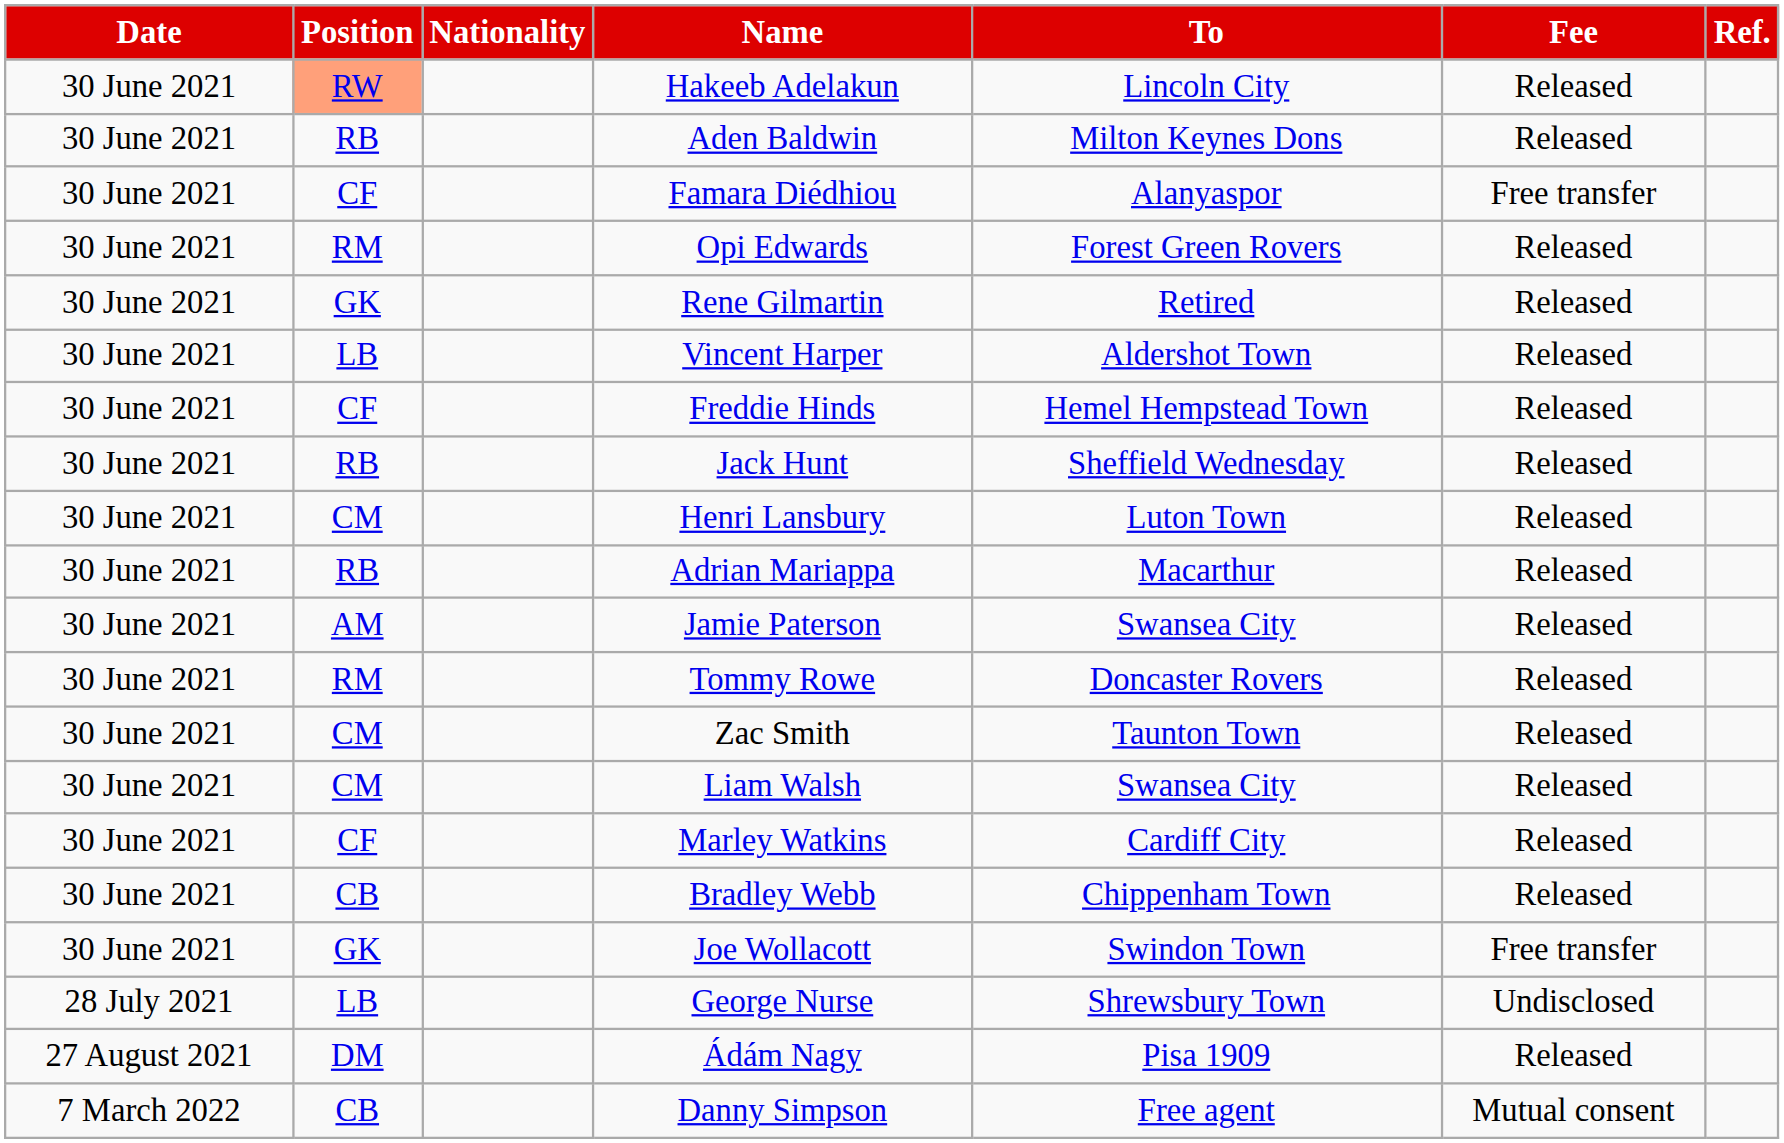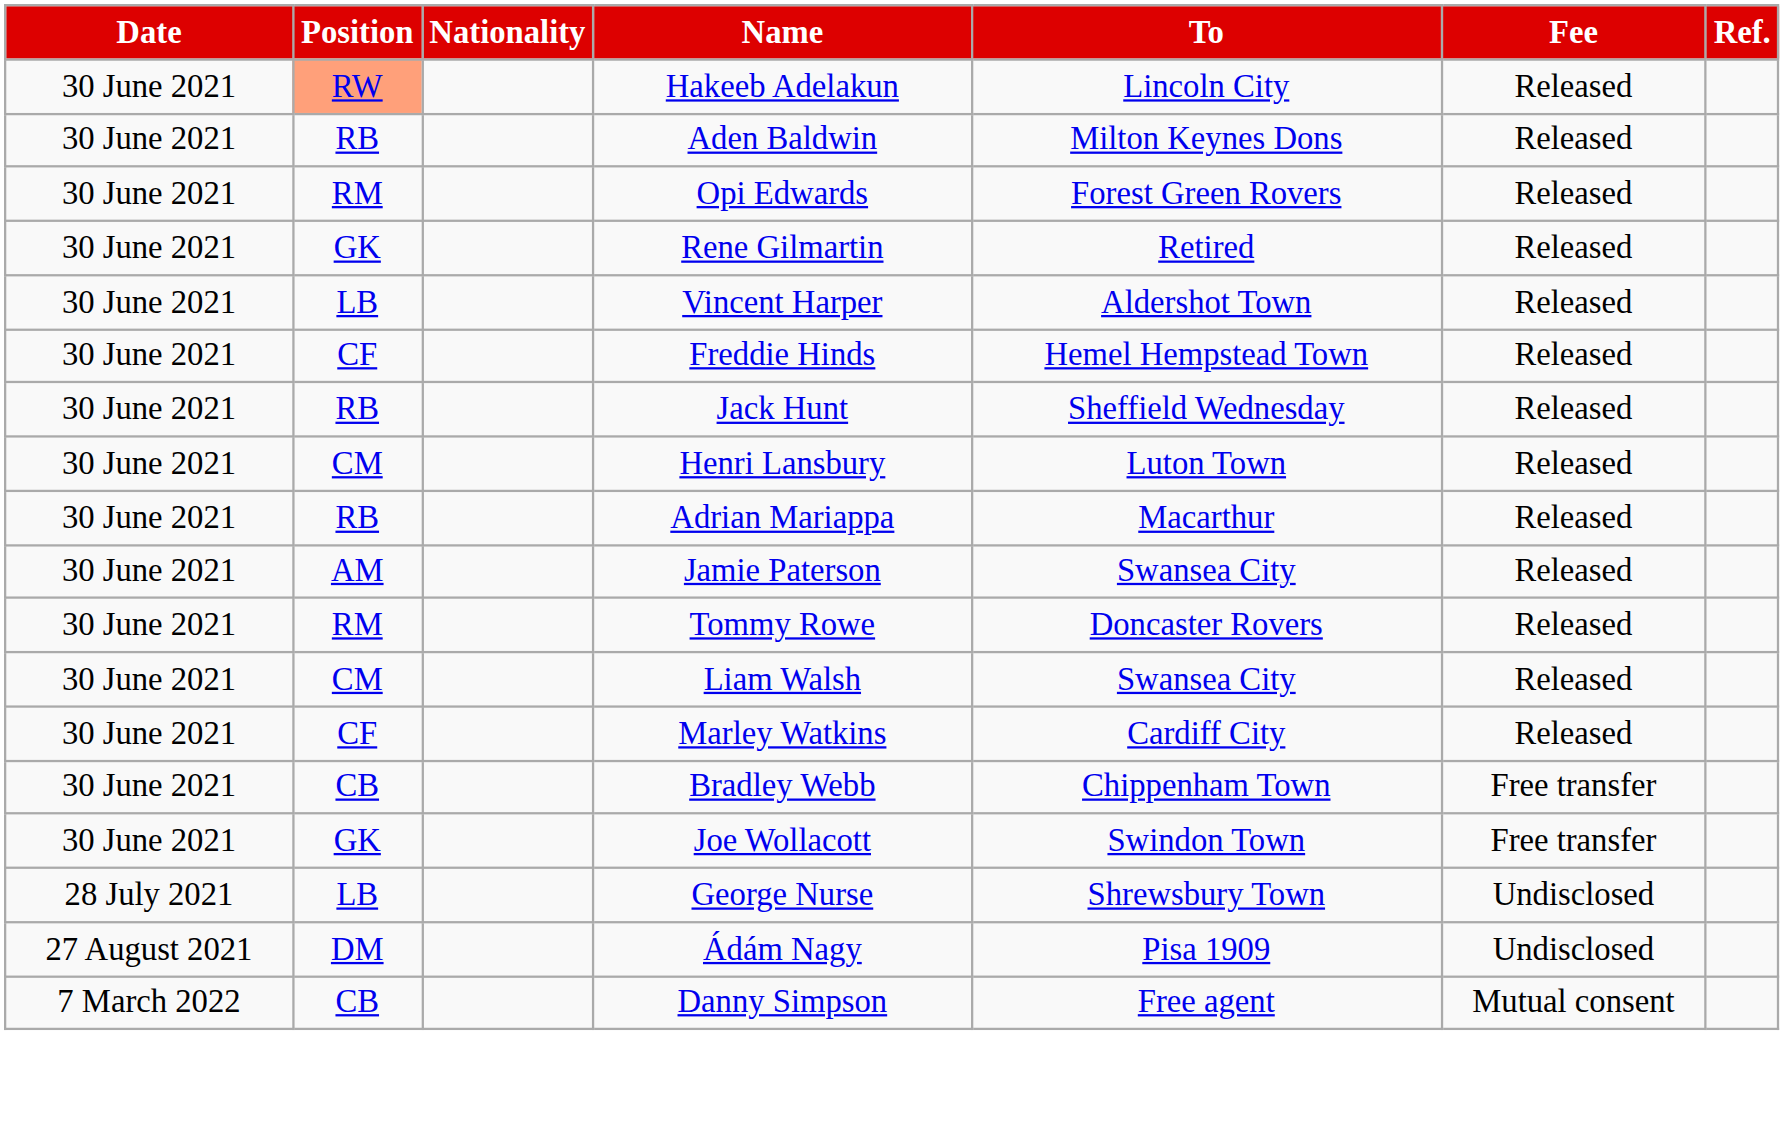 <table class="wikitable"  style="text-align:center; font-size:90%; ">
 <tr>
 <th style="background:#DD0000; color:#FFFFFF; width:120px;">Date</th>
 <th style="background:#DD0000; color:#FFFFFF; width:50px;">Position</th>
 <th style="background:#DD0000; color:#FFFFFF; width:50px;">Nationality</th>
 <th style="background:#DD0000; color:#FFFFFF; width:160px;">Name</th>
 <th style="background:#DD0000; color:#FFFFFF; width:200px;">To</th>
 <th style="background:#DD0000; color:#FFFFFF; width:110px;">Fee</th>
 <th style="background:#DD0000; color:#FFFFFF; width:25px;">Ref.</th>
 </tr>
 <tr>
 <td>30 June 2021</td>
 <td style="background: lightsalmon;"><a href='#'>RW</a></td>
 <td></td>
 <td><a href='#'>Hakeeb Adelakun</a></td>
 <td> <a href='#'>Lincoln City</a></td>
 <td>Released</td>
 <td></td>
 </tr>
 <tr>
 <td>30 June 2021</td>
 <td><a href='#'>RB</a></td>
 <td></td>
 <td><a href='#'>Aden Baldwin</a></td>
 <td> <a href='#'>Milton Keynes Dons</a></td>
 <td>Released</td>
-<td></td>
-</tr>
-<tr>
-<td>30 June 2021</td>
-<td><a href='#'>CF</a></td>
-<td></td>
-<td><a href='#'>Famara Diédhiou</a></td>
-<td> <a href='#'>Alanyaspor</a></td>
-<td>Free transfer</td>
 <td></td>
 </tr>
 <tr>
 <td>30 June 2021</td>
 <td><a href='#'>RM</a></td>
 <td></td>
 <td><a href='#'>Opi Edwards</a></td>
 <td> <a href='#'>Forest Green Rovers</a></td>
 <td>Released</td>
 <td></td>
 </tr>
 <tr>
 <td>30 June 2021</td>
 <td><a href='#'>GK</a></td>
 <td></td>
 <td><a href='#'>Rene Gilmartin</a></td>
 <td><a href='#'>Retired</a></td>
 <td>Released</td>
 <td></td>
 </tr>
 <tr>
 <td>30 June 2021</td>
 <td><a href='#'>LB</a></td>
 <td></td>
 <td><a href='#'>Vincent Harper</a></td>
 <td> <a href='#'>Aldershot Town</a></td>
 <td>Released</td>
 <td></td>
 </tr>
 <tr>
 <td>30 June 2021</td>
 <td><a href='#'>CF</a></td>
 <td></td>
 <td><a href='#'>Freddie Hinds</a></td>
 <td> <a href='#'>Hemel Hempstead Town</a></td>
 <td>Released</td>
 <td></td>
 </tr>
 <tr>
 <td>30 June 2021</td>
 <td><a href='#'>RB</a></td>
 <td></td>
 <td><a href='#'>Jack Hunt</a></td>
 <td> <a href='#'>Sheffield Wednesday</a></td>
 <td>Released</td>
 <td></td>
 </tr>
 <tr>
 <td>30 June 2021</td>
 <td><a href='#'>CM</a></td>
 <td></td>
 <td><a href='#'>Henri Lansbury</a></td>
 <td> <a href='#'>Luton Town</a></td>
 <td>Released</td>
 <td></td>
 </tr>
 <tr>
 <td>30 June 2021</td>
 <td><a href='#'>RB</a></td>
 <td></td>
 <td><a href='#'>Adrian Mariappa</a></td>
 <td> <a href='#'>Macarthur</a></td>
 <td>Released</td>
 <td></td>
 </tr>
 <tr>
 <td>30 June 2021</td>
 <td><a href='#'>AM</a></td>
 <td></td>
 <td><a href='#'>Jamie Paterson</a></td>
 <td> <a href='#'>Swansea City</a></td>
 <td>Released</td>
 <td></td>
 </tr>
 <tr>
 <td>30 June 2021</td>
 <td><a href='#'>RM</a></td>
 <td></td>
 <td><a href='#'>Tommy Rowe</a></td>
 <td> <a href='#'>Doncaster Rovers</a></td>
 <td>Released</td>
 <td></td>
 </tr>
 <tr>
 <td>30 June 2021</td>
 <td><a href='#'>CM</a></td>
 <td></td>
-<td>Zac Smith</td>
-<td> <a href='#'>Taunton Town</a></td>
-<td>Released</td>
-<td></td>
-</tr>
-<tr>
-<td>30 June 2021</td>
-<td><a href='#'>CM</a></td>
-<td></td>
 <td><a href='#'>Liam Walsh</a></td>
 <td> <a href='#'>Swansea City</a></td>
 <td>Released</td>
 <td></td>
 </tr>
 <tr>
 <td>30 June 2021</td>
 <td><a href='#'>CF</a></td>
 <td></td>
 <td><a href='#'>Marley Watkins</a></td>
 <td> <a href='#'>Cardiff City</a></td>
 <td>Released</td>
 <td></td>
 </tr>
 <tr>
 <td>30 June 2021</td>
 <td><a href='#'>CB</a></td>
 <td></td>
 <td><a href='#'>Bradley Webb</a></td>
 <td> <a href='#'>Chippenham Town</a></td>
-<td>Released</td>
+<td>Free transfer</td>
 <td></td>
 </tr>
 <tr>
 <td>30 June 2021</td>
 <td><a href='#'>GK</a></td>
 <td></td>
 <td><a href='#'>Joe Wollacott</a></td>
 <td> <a href='#'>Swindon Town</a></td>
 <td>Free transfer</td>
 <td></td>
 </tr>
 <tr>
 <td>28 July 2021</td>
 <td><a href='#'>LB</a></td>
 <td></td>
 <td><a href='#'>George Nurse</a></td>
 <td> <a href='#'>Shrewsbury Town</a></td>
 <td>Undisclosed</td>
 <td></td>
 </tr>
 <tr>
 <td>27 August 2021</td>
 <td><a href='#'>DM</a></td>
 <td></td>
 <td><a href='#'>Ádám Nagy</a></td>
 <td> <a href='#'>Pisa 1909</a></td>
-<td>Released</td>
+<td>Undisclosed</td>
 <td></td>
 </tr>
 <tr>
 <td>7 March 2022</td>
 <td><a href='#'>CB</a></td>
 <td></td>
 <td><a href='#'>Danny Simpson</a></td>
 <td> <a href='#'>Free agent</a></td>
 <td>Mutual consent</td>
 <td></td>
 </tr>
 </table>
